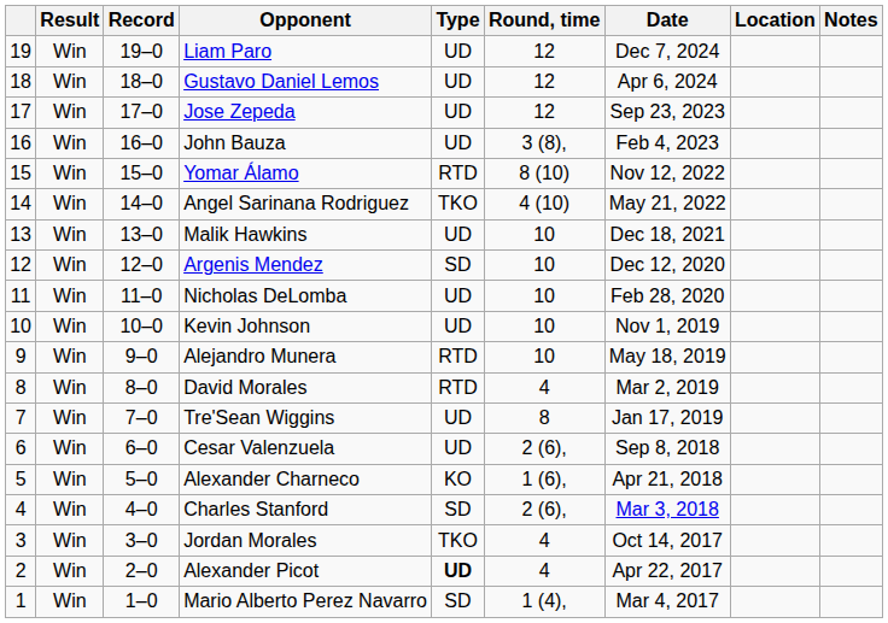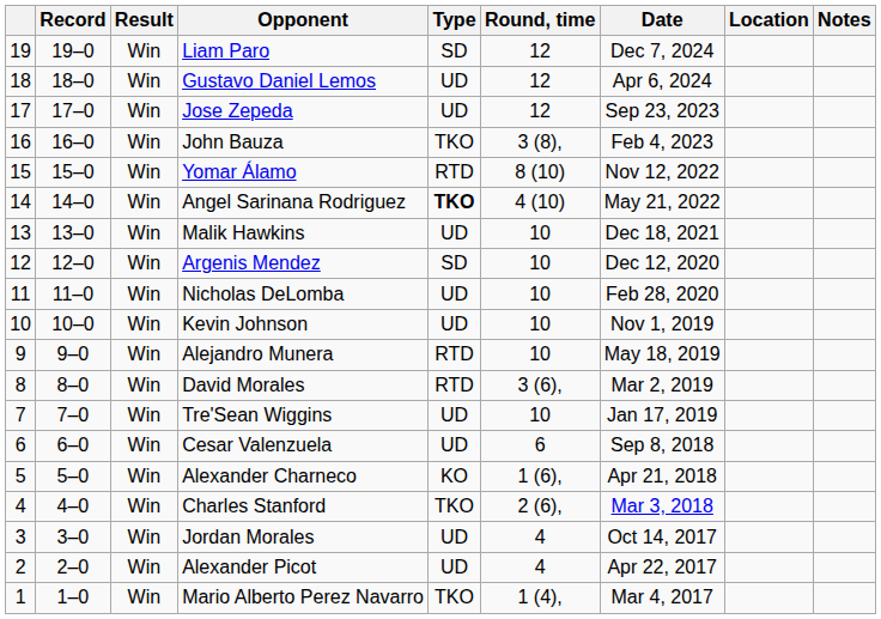 <table class=wikitable style=text-align:center>
 <tr>
 <th></th>
+<th>Record</th>
 <th>Result</th>
-<th>Record</th>
 <th>Opponent</th>
 <th>Type</th>
 <th>Round, time</th>
 <th>Date</th>
 <th>Location</th>
 <th>Notes</th>
 </tr>
 <tr>
 <td>19</td>
+<td>19–0</td>
 <td>Win</td>
-<td>19–0</td>
 <td align=left><a href='#'>Liam Paro</a></td>
-<td>UD</td>
+<td>SD</td>
 <td>12</td>
 <td>Dec 7, 2024</td>
 <td align=left></td>
 <td align=left></td>
 </tr>
 <tr>
 <td>18</td>
+<td>18–0</td>
 <td>Win</td>
-<td>18–0</td>
 <td align=left><a href='#'>Gustavo Daniel Lemos</a></td>
 <td>UD</td>
 <td>12</td>
 <td>Apr 6, 2024</td>
 <td align=left></td>
 <td align=left></td>
 </tr>
 <tr>
 <td>17</td>
+<td>17–0</td>
 <td>Win</td>
-<td>17–0</td>
 <td align=left><a href='#'>Jose Zepeda</a></td>
 <td>UD</td>
 <td>12</td>
 <td>Sep 23, 2023</td>
 <td align=left></td>
 <td align=left></td>
 </tr>
 <tr>
 <td>16</td>
+<td>16–0</td>
 <td>Win</td>
-<td>16–0</td>
 <td align=left>John Bauza</td>
-<td>UD</td>
+<td>TKO</td>
 <td>3 (8), </td>
 <td>Feb 4, 2023</td>
 <td align=left></td>
 <td align=left></td>
 </tr>
 <tr>
 <td>15</td>
+<td>15–0</td>
 <td>Win</td>
-<td>15–0</td>
 <td align=left><a href='#'>Yomar Álamo</a></td>
 <td>RTD</td>
 <td>8 (10)</td>
 <td>Nov 12, 2022</td>
 <td align=left></td>
 <td align=left></td>
 </tr>
 <tr>
 <td>14</td>
+<td>14–0</td>
 <td>Win</td>
-<td>14–0</td>
 <td align=left>Angel Sarinana Rodriguez</td>
-<td>TKO</td>
+<td><strong>TKO</strong></td>
 <td>4 (10)</td>
 <td>May 21, 2022</td>
 <td align=left></td>
 <td align=left></td>
 </tr>
 <tr>
 <td>13</td>
+<td>13–0</td>
 <td>Win</td>
-<td>13–0</td>
 <td align=left>Malik Hawkins</td>
 <td>UD</td>
 <td>10</td>
 <td>Dec 18, 2021</td>
 <td align=left></td>
 <td align=left></td>
 </tr>
 <tr>
 <td>12</td>
+<td>12–0</td>
 <td>Win</td>
-<td>12–0</td>
 <td align=left><a href='#'>Argenis Mendez</a></td>
 <td>SD</td>
 <td>10</td>
 <td>Dec 12, 2020</td>
 <td align=left></td>
 <td align=left></td>
 </tr>
 <tr>
 <td>11</td>
+<td>11–0</td>
 <td>Win</td>
-<td>11–0</td>
 <td align=left>Nicholas DeLomba</td>
 <td>UD</td>
 <td>10</td>
 <td>Feb 28, 2020</td>
 <td align=left></td>
 <td align=left></td>
 </tr>
 <tr>
 <td>10</td>
+<td>10–0</td>
 <td>Win</td>
-<td>10–0</td>
 <td align=left>Kevin Johnson</td>
 <td>UD</td>
 <td>10</td>
 <td>Nov 1, 2019</td>
 <td align=left></td>
 <td align=left></td>
 </tr>
 <tr>
 <td>9</td>
+<td>9–0</td>
 <td>Win</td>
-<td>9–0</td>
 <td align=left>Alejandro Munera</td>
 <td>RTD</td>
 <td>10</td>
 <td>May 18, 2019</td>
 <td align=left></td>
 <td align=left></td>
 </tr>
 <tr>
 <td>8</td>
+<td>8–0</td>
 <td>Win</td>
-<td>8–0</td>
 <td align=left>David Morales</td>
 <td>RTD</td>
-<td>4</td>
+<td>3 (6), </td>
 <td>Mar 2, 2019</td>
 <td align=left></td>
 <td align=left></td>
 </tr>
 <tr>
 <td>7</td>
+<td>7–0</td>
 <td>Win</td>
-<td>7–0</td>
 <td align=left>Tre'Sean Wiggins</td>
 <td>UD</td>
-<td>8</td>
+<td>10</td>
 <td>Jan 17, 2019</td>
 <td align=left></td>
 <td align=left></td>
 </tr>
 <tr>
 <td>6</td>
+<td>6–0</td>
 <td>Win</td>
-<td>6–0</td>
 <td align=left>Cesar Valenzuela</td>
 <td>UD</td>
-<td>2 (6), </td>
+<td>6</td>
 <td>Sep 8, 2018</td>
 <td align=left></td>
 <td align=left></td>
 </tr>
 <tr>
 <td>5</td>
+<td>5–0</td>
 <td>Win</td>
-<td>5–0</td>
 <td align=left>Alexander Charneco</td>
 <td>KO</td>
 <td>1 (6), </td>
 <td>Apr 21, 2018</td>
 <td align=left></td>
 <td align=left></td>
 </tr>
 <tr>
 <td>4</td>
+<td>4–0</td>
 <td>Win</td>
-<td>4–0</td>
 <td align=left>Charles Stanford</td>
-<td>SD</td>
+<td>TKO</td>
 <td>2 (6), </td>
 <td><a href='#'>Mar 3, 2018</a></td>
 <td align=left></td>
 <td align=left></td>
 </tr>
 <tr>
 <td>3</td>
+<td>3–0</td>
 <td>Win</td>
-<td>3–0</td>
 <td align=left>Jordan Morales</td>
-<td>TKO</td>
+<td>UD</td>
 <td>4</td>
 <td>Oct 14, 2017</td>
 <td align=left></td>
 <td align=left></td>
 </tr>
 <tr>
 <td>2</td>
+<td>2–0</td>
 <td>Win</td>
-<td>2–0</td>
 <td align=left>Alexander Picot</td>
-<td><strong>UD</strong></td>
+<td>UD</td>
 <td>4</td>
 <td>Apr 22, 2017</td>
 <td align=left></td>
 <td align=left></td>
 </tr>
 <tr>
 <td>1</td>
+<td>1–0</td>
 <td>Win</td>
-<td>1–0</td>
 <td align=left>Mario Alberto Perez Navarro</td>
-<td>SD</td>
+<td>TKO</td>
 <td>1 (4), </td>
 <td>Mar 4, 2017</td>
 <td align=left></td>
 <td align=left></td>
 </tr>
 </table>
